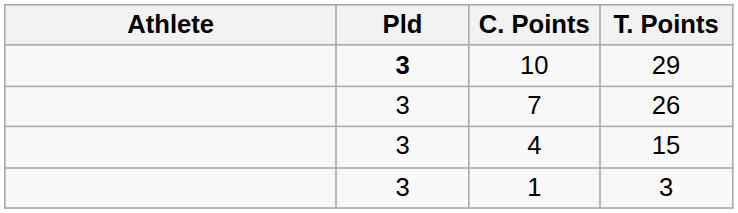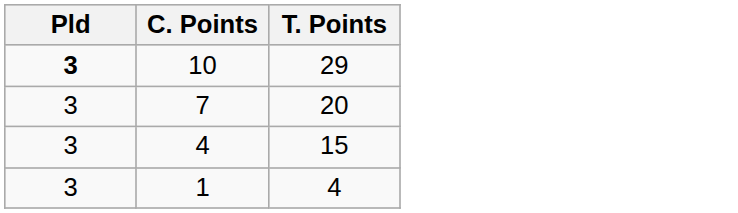 <table class="wikitable" style="text-align:center">
 <tr>
-<th width=200>Athlete</th>
 <th width=75>Pld</th>
 <th width=75>C. Points</th>
 <th width=75>T. Points</th>
 </tr>
 <tr>
-<td style="text-align:left"></td>
 <td><strong>3</strong></td>
 <td>10</td>
 <td>29</td>
 </tr>
 <tr>
-<td style="text-align:left"></td>
 <td>3</td>
 <td>7</td>
-<td>26</td>
+<td>20</td>
 </tr>
 <tr>
-<td style="text-align:left"></td>
 <td>3</td>
 <td>4</td>
 <td>15</td>
 </tr>
 <tr>
-<td style="text-align:left"></td>
 <td>3</td>
 <td>1</td>
-<td>3</td>
+<td>4</td>
 </tr>
 </table>
